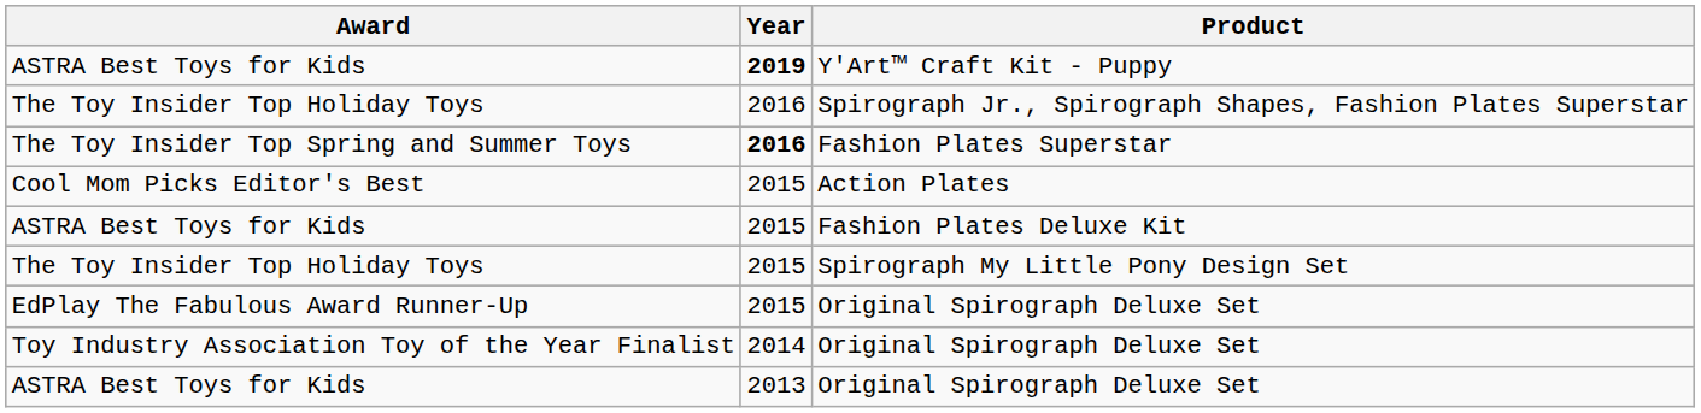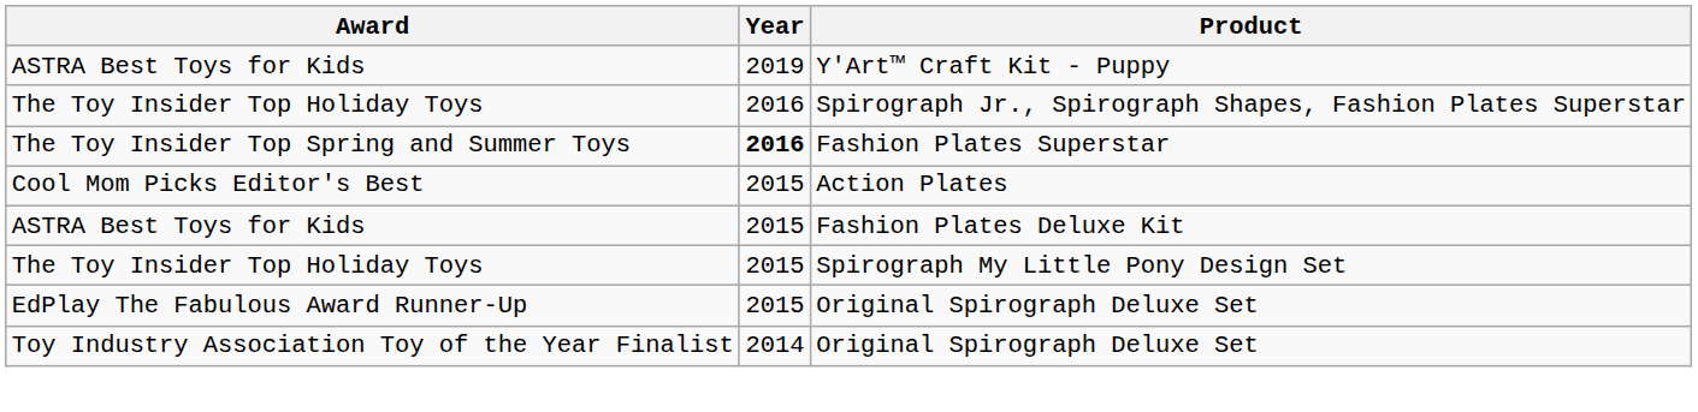 <table class="wikitable">
 <tr>
 <th>Award</th>
 <th>Year</th>
 <th>Product</th>
 </tr>
 <tr>
 <td>ASTRA Best Toys for Kids</td>
-<td><strong>2019</strong></td>
+<td>2019</td>
 <td>Y'Art™ Craft Kit - Puppy</td>
 </tr>
 <tr>
 <td>The Toy Insider Top Holiday Toys</td>
 <td>2016</td>
 <td>Spirograph Jr., Spirograph Shapes, Fashion Plates Superstar</td>
 </tr>
 <tr>
 <td>The Toy Insider Top Spring and Summer Toys</td>
 <td><strong>2016</strong></td>
 <td>Fashion Plates Superstar</td>
 </tr>
 <tr>
 <td>Cool Mom Picks Editor's Best</td>
 <td>2015</td>
 <td>Action Plates</td>
 </tr>
 <tr>
 <td>ASTRA Best Toys for Kids</td>
 <td>2015</td>
 <td>Fashion Plates Deluxe Kit</td>
 </tr>
 <tr>
 <td>The Toy Insider Top Holiday Toys</td>
 <td>2015</td>
 <td>Spirograph My Little Pony Design Set</td>
 </tr>
 <tr>
 <td>EdPlay The Fabulous Award Runner-Up</td>
 <td>2015</td>
 <td>Original Spirograph Deluxe Set</td>
 </tr>
 <tr>
 <td>Toy Industry Association Toy of the Year Finalist</td>
 <td>2014</td>
 <td>Original Spirograph Deluxe Set</td>
 </tr>
-<tr>
-<td>ASTRA Best Toys for Kids</td>
-<td>2013</td>
-<td>Original Spirograph Deluxe Set</td>
-</tr>
 </table>
